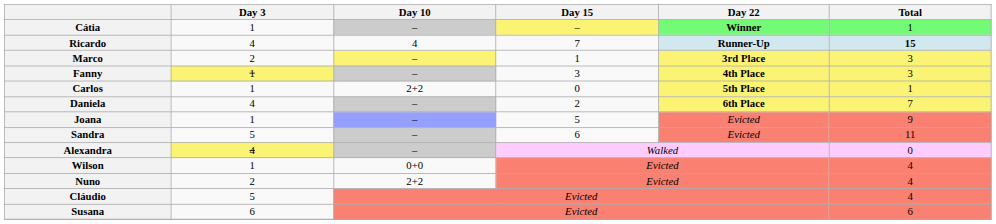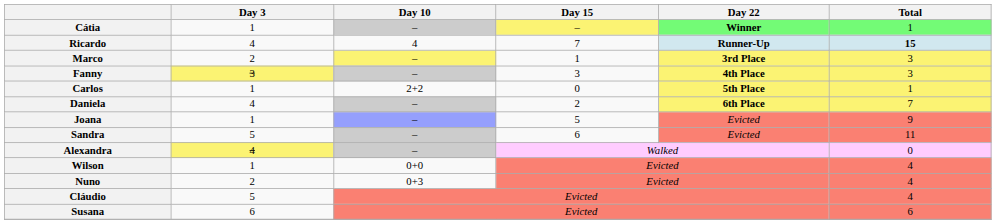 <table class="wikitable" style="text-align:center; font-size:85%; line-height:13px;">
 <tr>
 <th style="width: 5%;"></th>
 <th style="width: 5%;">Day 3</th>
 <th style="width: 5%;">Day 10</th>
 <th style="width: 5%;">Day 15</th>
 <th style="width: 5%;">Day 22</th>
 <th style="width: 5%;">Total</th>
 </tr>
 <tr>
 <th>Cátia</th>
 <td>1</td>
 <td bgcolor="#CCCCCC">–</td>
 <td bgcolor="FBF373">–</td>
 <td bgcolor="73FB76"><strong>Winner</strong></td>
 <td bgcolor="73FB76">1</td>
 </tr>
 <tr>
 <th>Ricardo</th>
 <td>4</td>
 <td>4</td>
 <td>7</td>
 <td nowrap bgcolor="D1E8EF"><strong>Runner-Up</strong></td>
 <td bgcolor="D1E8EF"><strong>15</strong></td>
 </tr>
 <tr>
 <th>Marco</th>
 <td>2</td>
 <td bgcolor="FBF373">–</td>
 <td>1</td>
 <td bgcolor="FBF373"><strong>3rd Place</strong></td>
 <td bgcolor="FBF373">3</td>
 </tr>
 <tr>
 <th>Fanny</th>
-<td bgcolor="FBF373"><s>1</s></td>
+<td bgcolor="FBF373"><s>3</s></td>
 <td bgcolor="#CCCCCC">–</td>
 <td>3</td>
 <td bgcolor="FBF373"><strong>4th Place</strong></td>
 <td bgcolor="FBF373">3</td>
 </tr>
 <tr>
 <th>Carlos</th>
 <td>1</td>
 <td>2+2</td>
 <td>0</td>
 <td bgcolor="FBF373"><strong>5th Place</strong></td>
 <td bgcolor="FBF373">1</td>
 </tr>
 <tr>
 <th>Daniela</th>
 <td>4</td>
 <td bgcolor="#CCCCCC">–</td>
 <td>2</td>
 <td bgcolor="FBF373"><strong>6th Place</strong></td>
 <td bgcolor="FBF373">7</td>
 </tr>
 <tr>
 <th>Joana</th>
 <td>1</td>
 <td bgcolor="959ffd">–</td>
 <td>5</td>
 <td bgcolor="salmon"><em>Evicted</em></td>
 <td bgcolor="salmon">9</td>
 </tr>
 <tr>
 <th>Sandra</th>
 <td>5</td>
 <td bgcolor="#CCCCCC">–</td>
 <td>6</td>
 <td bgcolor="salmon"><em>Evicted</em></td>
 <td bgcolor="salmon">11</td>
 </tr>
 <tr>
 <th>Alexandra</th>
 <td bgcolor="FBF373"><s>4</s></td>
 <td bgcolor="#CCCCCC">–</td>
 <td colspan="2" bgcolor="#FFCCFF"><em>Walked</em></td>
 <td bgcolor="#FFCCFF">0</td>
 </tr>
 <tr>
 <th>Wilson</th>
 <td>1</td>
 <td>0+0</td>
 <td colspan="2" bgcolor="salmon"><em>Evicted</em></td>
 <td bgcolor="salmon">4</td>
 </tr>
 <tr>
 <th>Nuno</th>
 <td>2</td>
-<td>2+2</td>
+<td>0+3</td>
 <td colspan="2" bgcolor="salmon"><em>Evicted</em></td>
 <td bgcolor="salmon">4</td>
 </tr>
 <tr>
 <th>Cláudio</th>
 <td>5</td>
 <td colspan="3" bgcolor="salmon"><em>Evicted</em></td>
 <td bgcolor="salmon">4</td>
 </tr>
 <tr>
 <th>Susana</th>
 <td>6</td>
 <td colspan="3" bgcolor="salmon"><em>Evicted</em></td>
 <td bgcolor="salmon">6</td>
 </tr>
 <tr>
 </tr>
 </table>
